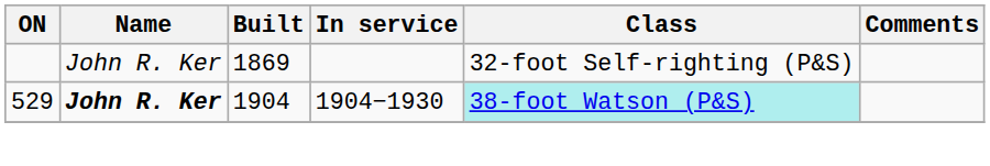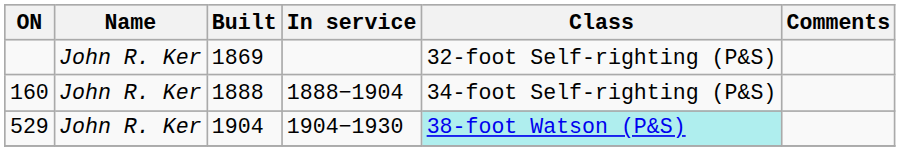 <table class="wikitable">
 <tr>
 <th>ON</th>
 <th>Name</th>
 <th>Built</th>
 <th>In service</th>
 <th>Class</th>
 <th>Comments</th>
 </tr>
 <tr>
 <td></td>
 <td><em>John R. Ker</em></td>
 <td>1869</td>
 <td></td>
 <td>32-foot Self-righting (P&S)</td>
 <td></td>
 </tr>
 <tr>
+<td>160</td>
+<td><em>John R. Ker</em></td>
+<td>1888</td>
+<td>1888−1904</td>
+<td>34-foot Self-righting (P&S)</td>
+<td></td>
+</tr>
+<tr>
 <td>529</td>
-<td><strong><em>John R. Ker</em></strong></td>
+<td><em>John R. Ker</em></td>
 <td>1904</td>
 <td>1904−1930</td>
 <td style="background: paleturquoise;"><a href='#'>38-foot Watson (P&S)</a></td>
 <td></td>
 </tr>
 <tr>
 </tr>
 </table>
